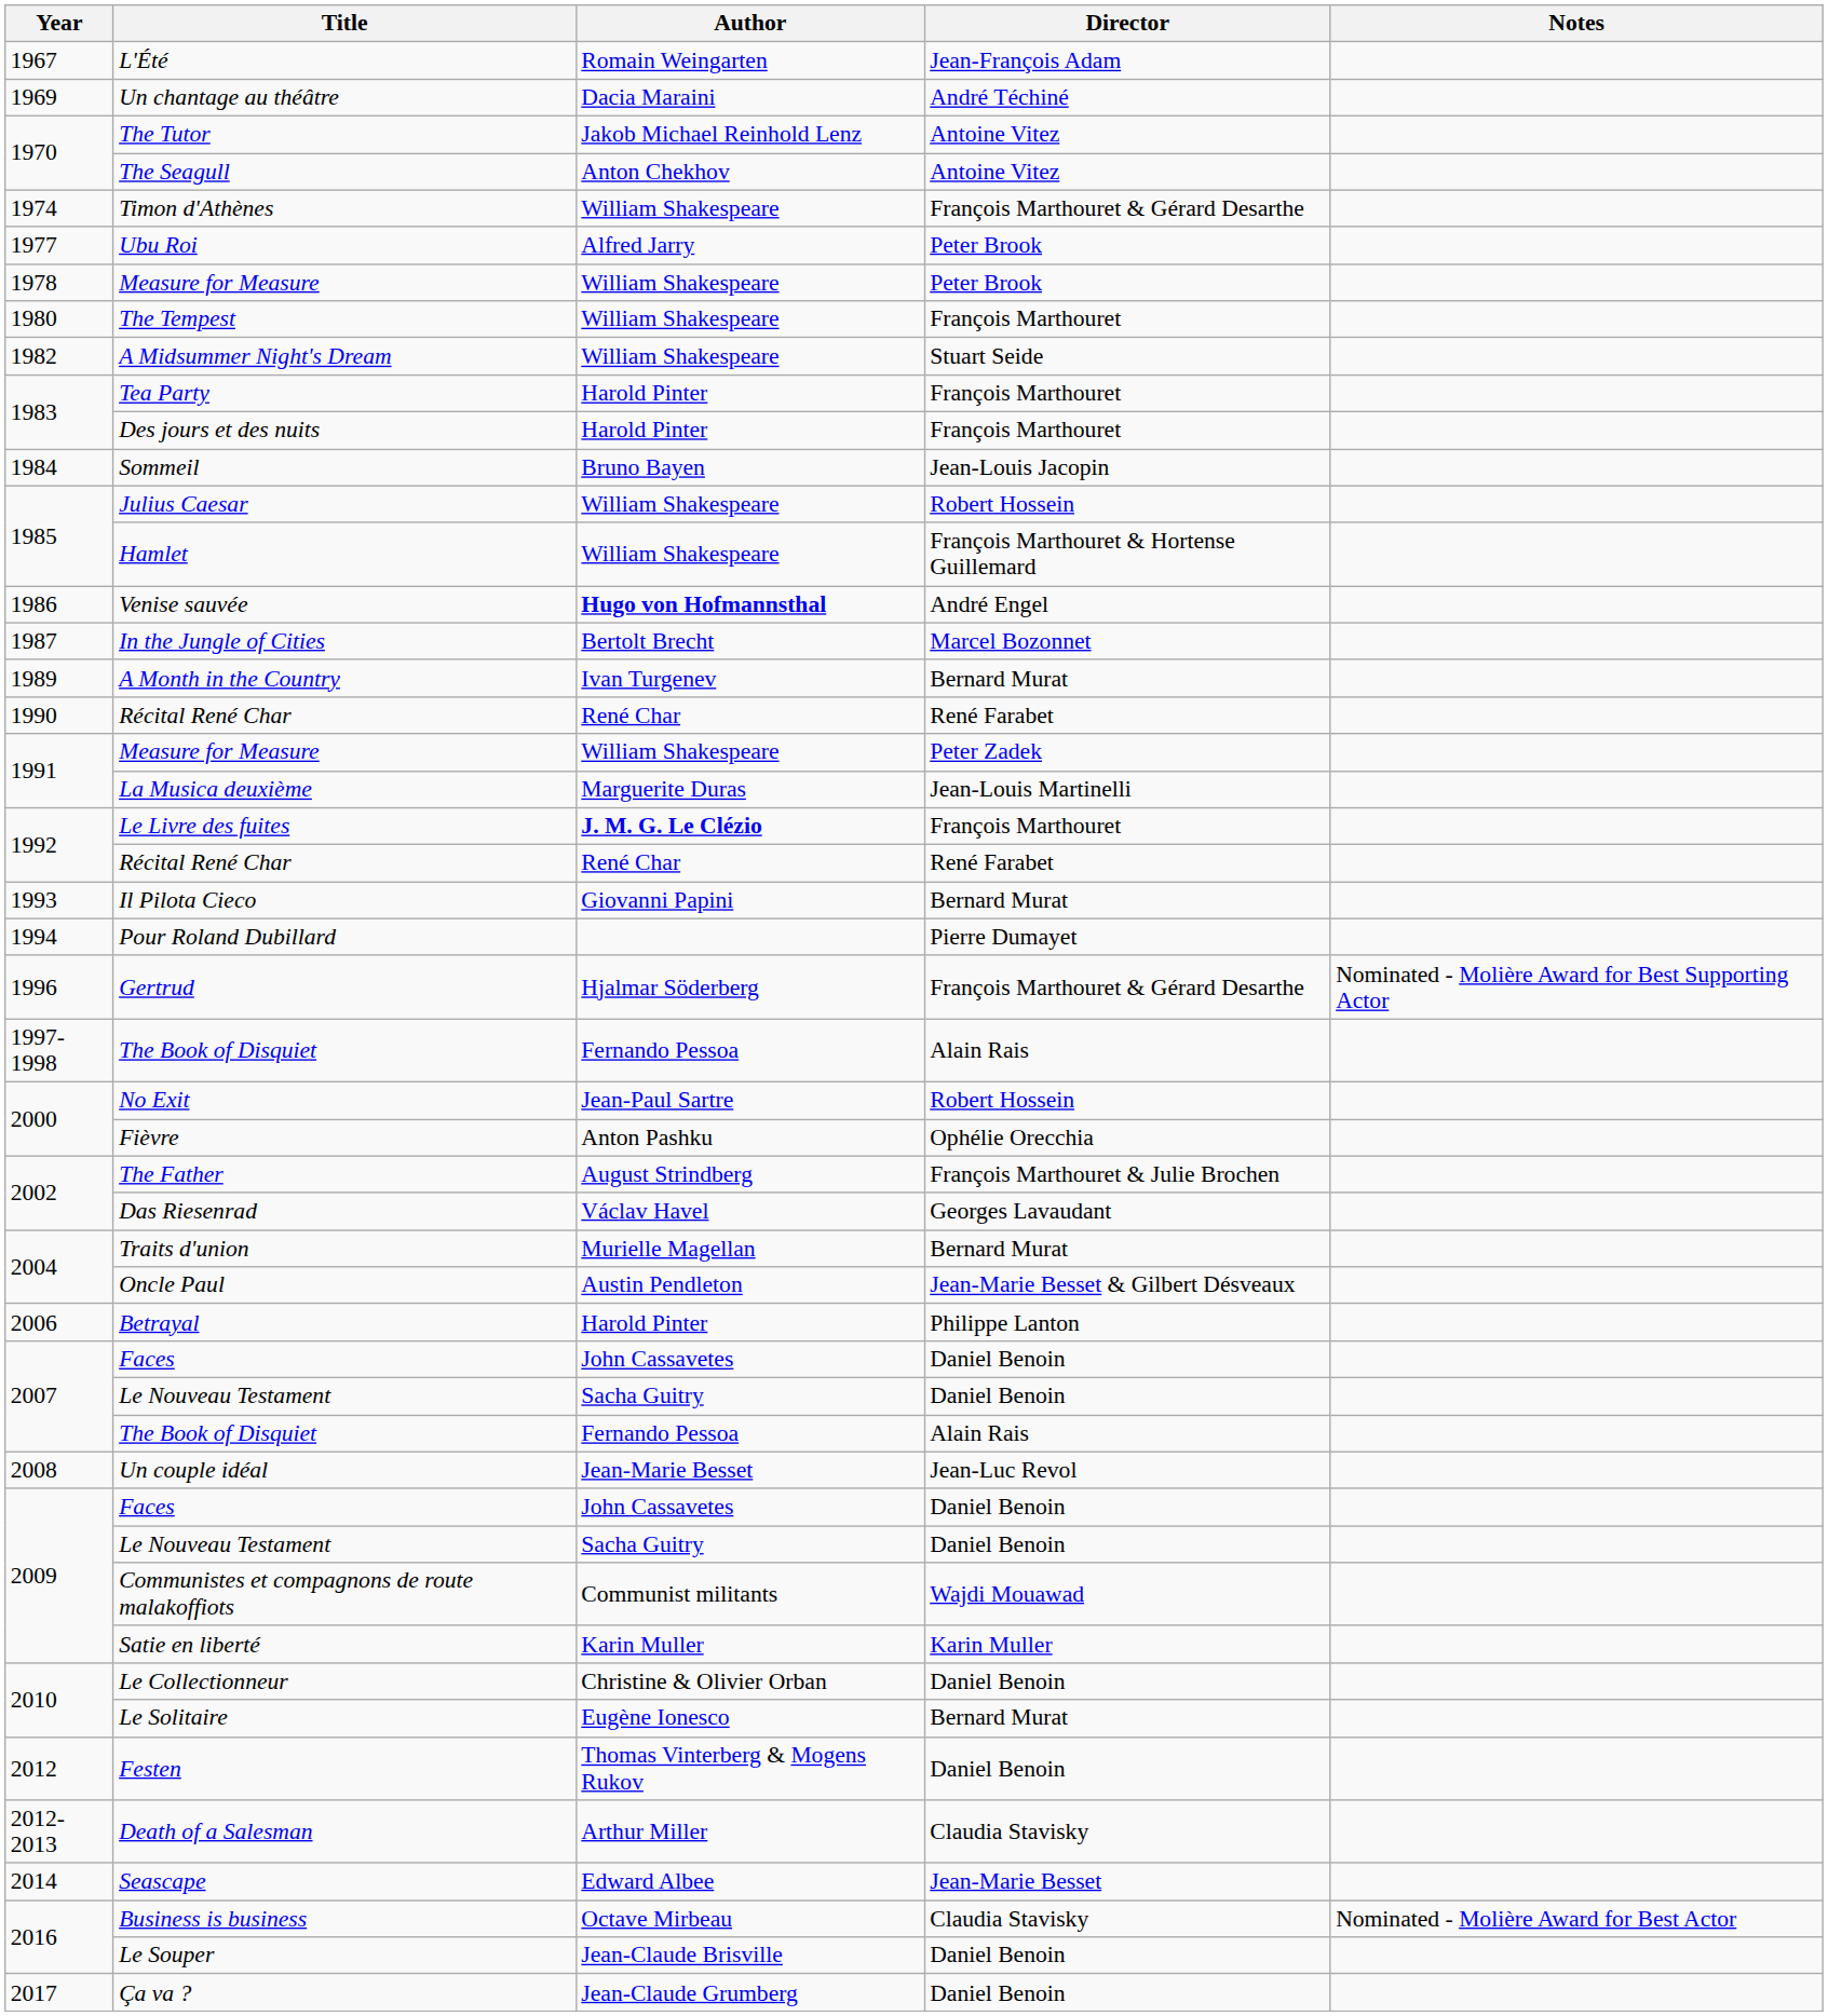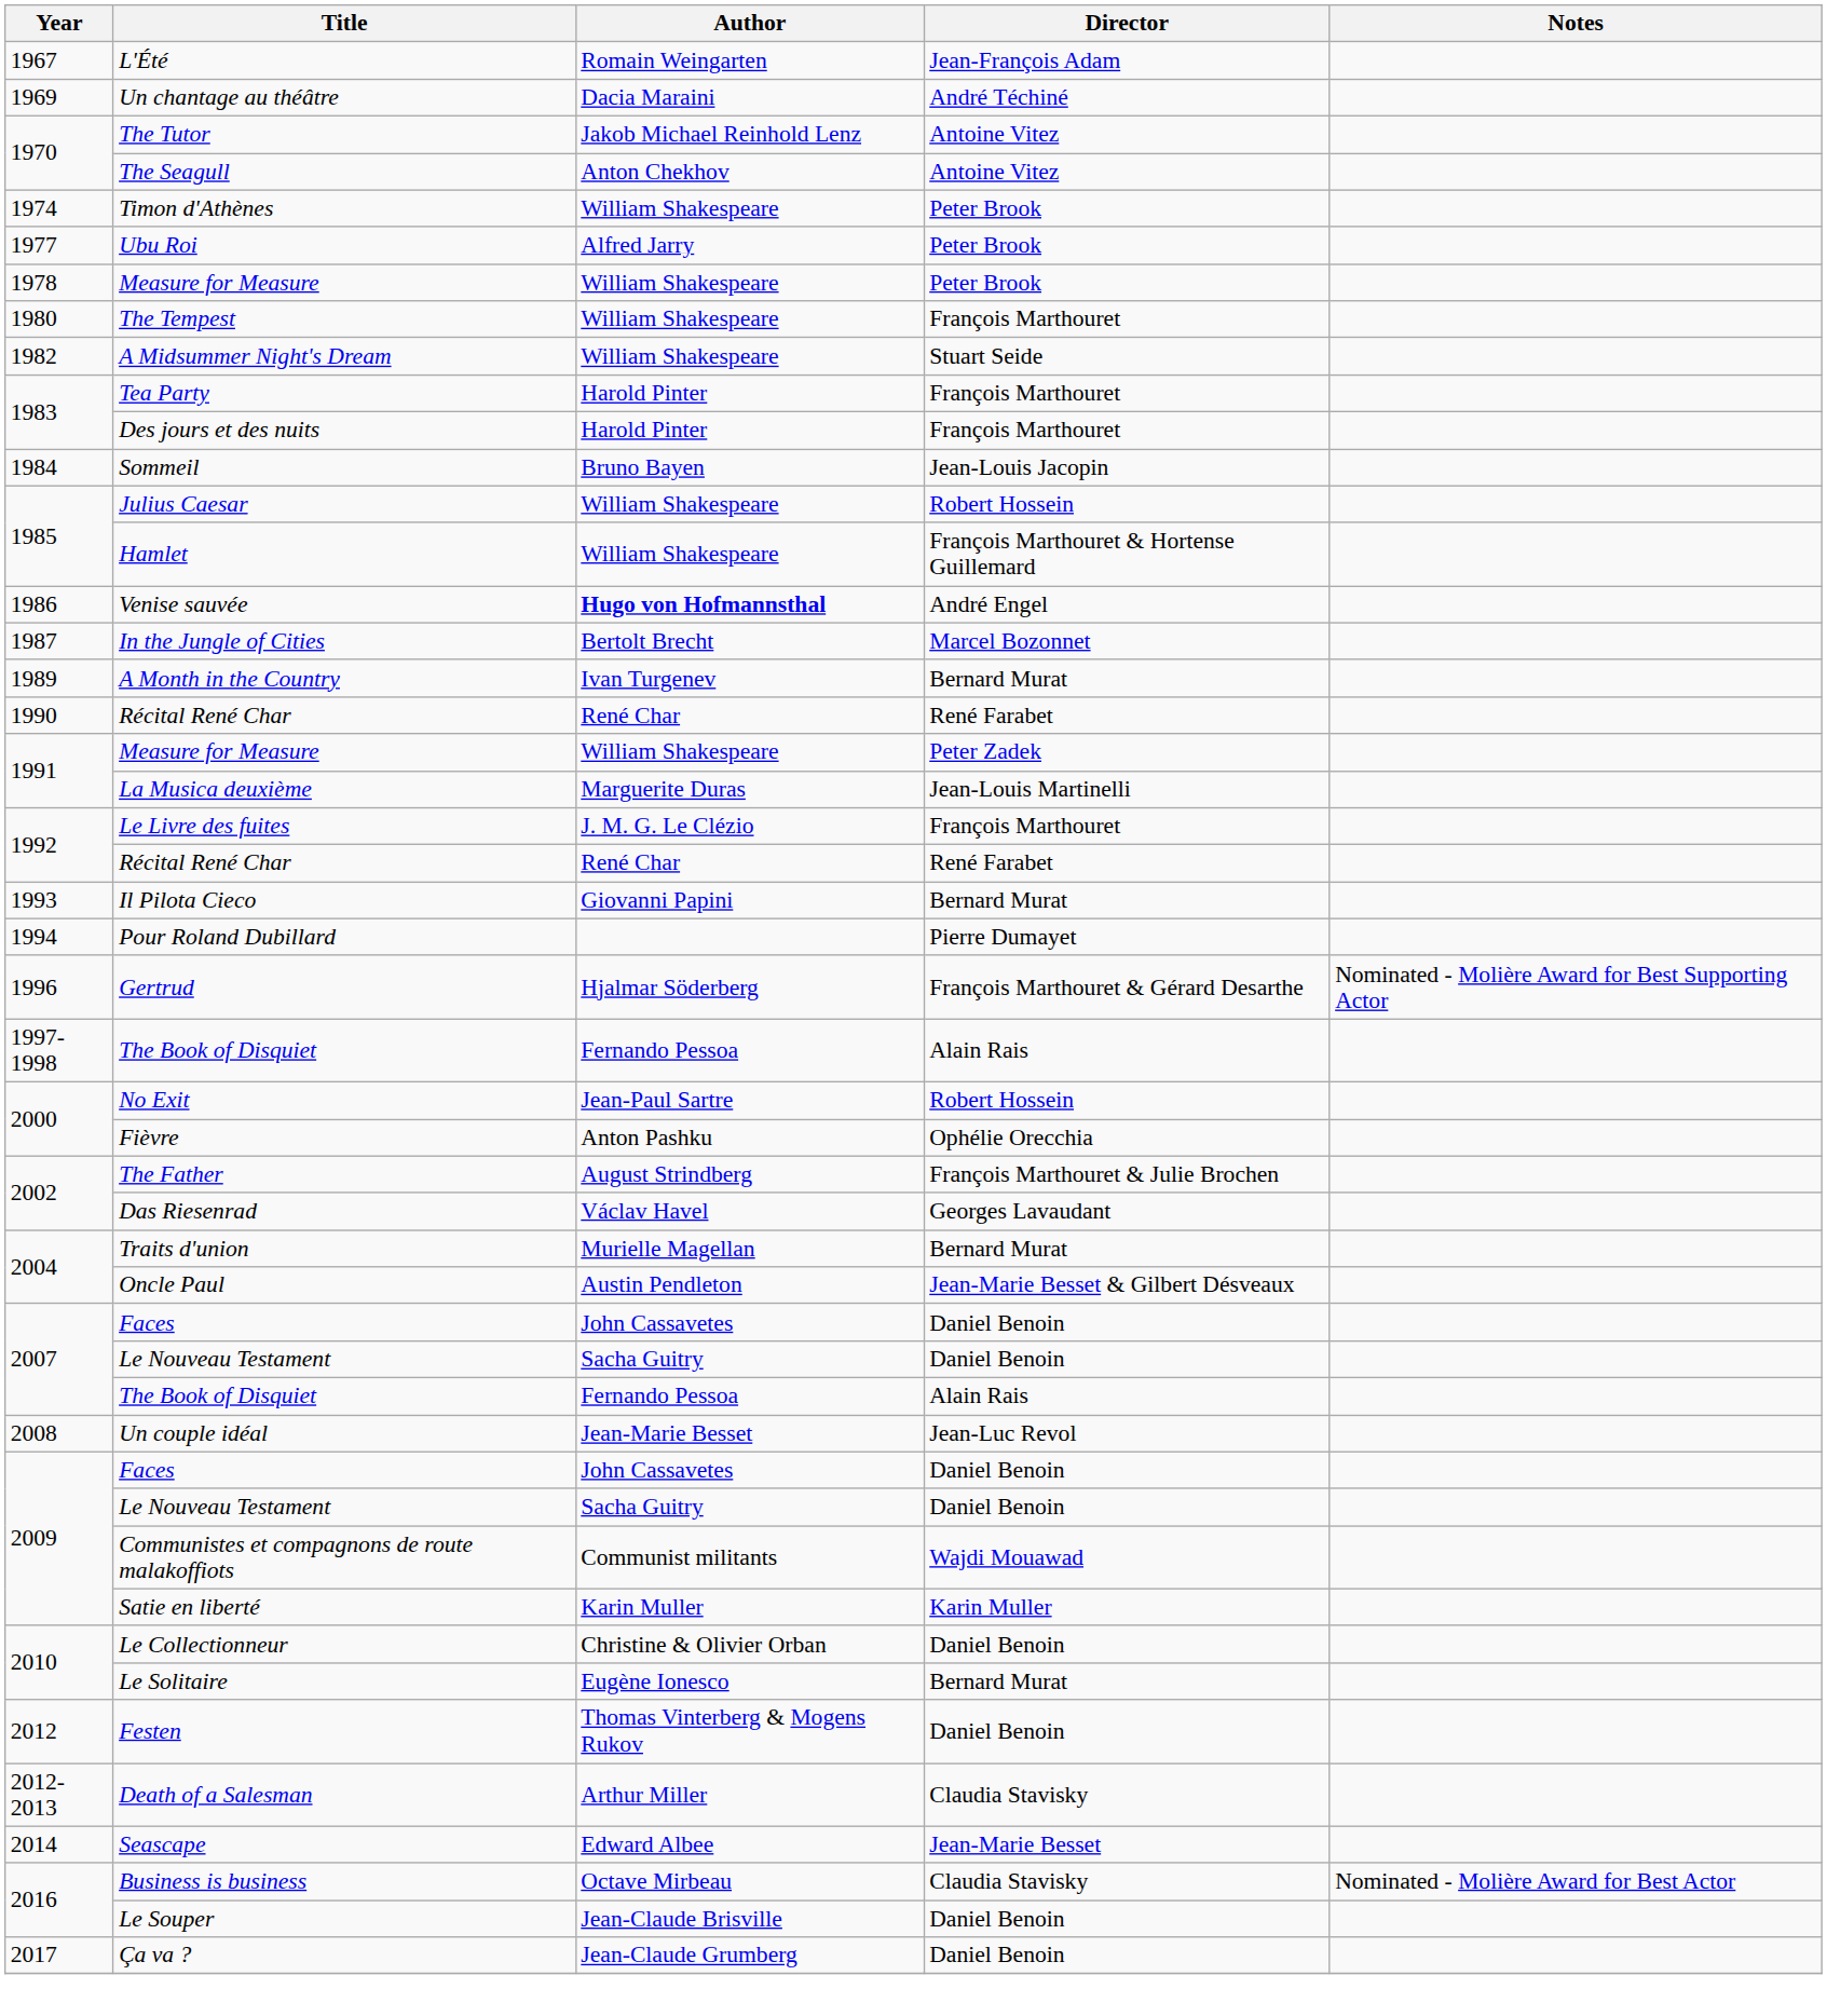 <table class="wikitable">
 <tr>
 <th>Year</th>
 <th>Title</th>
 <th>Author</th>
 <th>Director</th>
 <th>Notes</th>
 </tr>
 <tr>
 <td>1967</td>
 <td><em>L'Été</em></td>
 <td><a href='#'>Romain Weingarten</a></td>
 <td><a href='#'>Jean-François Adam</a></td>
 <td></td>
 </tr>
 <tr>
 <td>1969</td>
 <td><em>Un chantage au théâtre</em></td>
 <td><a href='#'>Dacia Maraini</a></td>
 <td><a href='#'>André Téchiné</a></td>
 <td></td>
 </tr>
 <tr>
 <td rowspan=2>1970</td>
 <td><em><a href='#'>The Tutor</a></em></td>
 <td><a href='#'>Jakob Michael Reinhold Lenz</a></td>
 <td><a href='#'>Antoine Vitez</a></td>
 <td></td>
 </tr>
 <tr>
 <td><em><a href='#'>The Seagull</a></em></td>
 <td><a href='#'>Anton Chekhov</a></td>
 <td><a href='#'>Antoine Vitez</a></td>
 <td></td>
 </tr>
 <tr>
 <td>1974</td>
 <td><em>Timon d'Athènes</em></td>
 <td><a href='#'>William Shakespeare</a></td>
-<td>François Marthouret & Gérard Desarthe</td>
+<td><a href='#'>Peter Brook</a></td>
 <td></td>
 </tr>
 <tr>
 <td>1977</td>
 <td><em><a href='#'>Ubu Roi</a></em></td>
 <td><a href='#'>Alfred Jarry</a></td>
 <td><a href='#'>Peter Brook</a></td>
 <td></td>
 </tr>
 <tr>
 <td>1978</td>
 <td><em><a href='#'>Measure for Measure</a></em></td>
 <td><a href='#'>William Shakespeare</a></td>
 <td><a href='#'>Peter Brook</a></td>
 <td></td>
 </tr>
 <tr>
 <td>1980</td>
 <td><em><a href='#'>The Tempest</a></em></td>
 <td><a href='#'>William Shakespeare</a></td>
 <td>François Marthouret</td>
 <td></td>
 </tr>
 <tr>
 <td>1982</td>
 <td><em><a href='#'>A Midsummer Night's Dream</a></em></td>
 <td><a href='#'>William Shakespeare</a></td>
 <td>Stuart Seide</td>
 <td></td>
 </tr>
 <tr>
 <td rowspan=2>1983</td>
 <td><em><a href='#'>Tea Party</a></em></td>
 <td><a href='#'>Harold Pinter</a></td>
 <td>François Marthouret</td>
 <td></td>
 </tr>
 <tr>
 <td><em>Des jours et des nuits</em></td>
 <td><a href='#'>Harold Pinter</a></td>
 <td>François Marthouret</td>
 <td></td>
 </tr>
 <tr>
 <td>1984</td>
 <td><em>Sommeil</em></td>
 <td><a href='#'>Bruno Bayen</a></td>
 <td>Jean-Louis Jacopin</td>
 <td></td>
 </tr>
 <tr>
 <td rowspan=2>1985</td>
 <td><em><a href='#'>Julius Caesar</a></em></td>
 <td><a href='#'>William Shakespeare</a></td>
 <td><a href='#'>Robert Hossein</a></td>
 <td></td>
 </tr>
 <tr>
 <td><em><a href='#'>Hamlet</a></em></td>
 <td><a href='#'>William Shakespeare</a></td>
 <td>François Marthouret & Hortense Guillemard</td>
 <td></td>
 </tr>
 <tr>
 <td>1986</td>
 <td><em>Venise sauvée</em></td>
 <td><strong><a href='#'>Hugo von Hofmannsthal</a></strong></td>
 <td>André Engel</td>
 <td></td>
 </tr>
 <tr>
 <td>1987</td>
 <td><em><a href='#'>In the Jungle of Cities</a></em></td>
 <td><a href='#'>Bertolt Brecht</a></td>
 <td><a href='#'>Marcel Bozonnet</a></td>
 <td></td>
 </tr>
 <tr>
 <td>1989</td>
 <td><em><a href='#'>A Month in the Country</a></em></td>
 <td><a href='#'>Ivan Turgenev</a></td>
 <td>Bernard Murat</td>
 <td></td>
 </tr>
 <tr>
 <td>1990</td>
 <td><em>Récital René Char</em></td>
 <td><a href='#'>René Char</a></td>
 <td>René Farabet</td>
 <td></td>
 </tr>
 <tr>
 <td rowspan=2>1991</td>
 <td><em><a href='#'>Measure for Measure</a></em></td>
 <td><a href='#'>William Shakespeare</a></td>
 <td><a href='#'>Peter Zadek</a></td>
 <td></td>
 </tr>
 <tr>
 <td><em><a href='#'>La Musica deuxième</a></em></td>
 <td><a href='#'>Marguerite Duras</a></td>
 <td>Jean-Louis Martinelli</td>
 <td></td>
 </tr>
 <tr>
 <td rowspan=2>1992</td>
 <td><em><a href='#'>Le Livre des fuites</a></em></td>
-<td><strong><a href='#'>J. M. G. Le Clézio</a></strong></td>
+<td><a href='#'>J. M. G. Le Clézio</a></td>
 <td>François Marthouret</td>
 <td></td>
 </tr>
 <tr>
 <td><em>Récital René Char</em></td>
 <td><a href='#'>René Char</a></td>
 <td>René Farabet</td>
 <td></td>
 </tr>
 <tr>
 <td>1993</td>
 <td><em>Il Pilota Cieco</em></td>
 <td><a href='#'>Giovanni Papini</a></td>
 <td>Bernard Murat</td>
 <td></td>
 </tr>
 <tr>
 <td>1994</td>
 <td><em>Pour Roland Dubillard</em></td>
 <td></td>
 <td>Pierre Dumayet</td>
 <td></td>
 </tr>
 <tr>
 <td>1996</td>
 <td><em><a href='#'>Gertrud</a></em></td>
 <td><a href='#'>Hjalmar Söderberg</a></td>
 <td>François Marthouret & Gérard Desarthe</td>
 <td>Nominated - <a href='#'>Molière Award for Best Supporting Actor</a></td>
 </tr>
 <tr>
 <td>1997-1998</td>
 <td><em><a href='#'>The Book of Disquiet</a></em></td>
 <td><a href='#'>Fernando Pessoa</a></td>
 <td>Alain Rais</td>
 <td></td>
 </tr>
 <tr>
 <td rowspan=2>2000</td>
 <td><em><a href='#'>No Exit</a></em></td>
 <td><a href='#'>Jean-Paul Sartre</a></td>
 <td><a href='#'>Robert Hossein</a></td>
 <td></td>
 </tr>
 <tr>
 <td><em>Fièvre</em></td>
 <td>Anton Pashku</td>
 <td>Ophélie Orecchia</td>
 <td></td>
 </tr>
 <tr>
 <td rowspan=2>2002</td>
 <td><em><a href='#'>The Father</a></em></td>
 <td><a href='#'>August Strindberg</a></td>
 <td>François Marthouret & Julie Brochen</td>
 <td></td>
 </tr>
 <tr>
 <td><em>Das Riesenrad</em></td>
 <td><a href='#'>Václav Havel</a></td>
 <td>Georges Lavaudant</td>
 <td></td>
 </tr>
 <tr>
 <td rowspan=2>2004</td>
 <td><em>Traits d'union</em></td>
 <td><a href='#'>Murielle Magellan</a></td>
 <td>Bernard Murat</td>
 <td></td>
 </tr>
 <tr>
 <td><em>Oncle Paul</em></td>
 <td><a href='#'>Austin Pendleton</a></td>
 <td><a href='#'>Jean-Marie Besset</a> & Gilbert Désveaux</td>
-<td></td>
-</tr>
-<tr>
-<td>2006</td>
-<td><em><a href='#'>Betrayal</a></em></td>
-<td><a href='#'>Harold Pinter</a></td>
-<td>Philippe Lanton</td>
 <td></td>
 </tr>
 <tr>
 <td rowspan=3>2007</td>
 <td><em><a href='#'>Faces</a></em></td>
 <td><a href='#'>John Cassavetes</a></td>
 <td>Daniel Benoin</td>
 <td></td>
 </tr>
 <tr>
 <td><em>Le Nouveau Testament</em></td>
 <td><a href='#'>Sacha Guitry</a></td>
 <td>Daniel Benoin</td>
 <td></td>
 </tr>
 <tr>
 <td><em><a href='#'>The Book of Disquiet</a></em></td>
 <td><a href='#'>Fernando Pessoa</a></td>
 <td>Alain Rais</td>
 <td></td>
 </tr>
 <tr>
 <td>2008</td>
 <td><em>Un couple idéal</em></td>
 <td><a href='#'>Jean-Marie Besset</a></td>
 <td>Jean-Luc Revol</td>
 <td></td>
 </tr>
 <tr>
 <td rowspan=4>2009</td>
 <td><em><a href='#'>Faces</a></em></td>
 <td><a href='#'>John Cassavetes</a></td>
 <td>Daniel Benoin</td>
 <td></td>
 </tr>
 <tr>
 <td><em>Le Nouveau Testament</em></td>
 <td><a href='#'>Sacha Guitry</a></td>
 <td>Daniel Benoin</td>
 <td></td>
 </tr>
 <tr>
 <td><em>Communistes et compagnons de route malakoffiots</em></td>
 <td>Communist militants</td>
 <td><a href='#'>Wajdi Mouawad</a></td>
 <td></td>
 </tr>
 <tr>
 <td><em>Satie en liberté</em></td>
 <td><a href='#'>Karin Muller</a></td>
 <td><a href='#'>Karin Muller</a></td>
 <td></td>
 </tr>
 <tr>
 <td rowspan=2>2010</td>
 <td><em>Le Collectionneur</em></td>
 <td>Christine & Olivier Orban</td>
 <td>Daniel Benoin</td>
 <td></td>
 </tr>
 <tr>
 <td><em>Le Solitaire</em></td>
 <td><a href='#'>Eugène Ionesco</a></td>
 <td>Bernard Murat</td>
 <td></td>
 </tr>
 <tr>
 <td>2012</td>
 <td><em><a href='#'>Festen</a></em></td>
 <td><a href='#'>Thomas Vinterberg</a> & <a href='#'>Mogens Rukov</a></td>
 <td>Daniel Benoin</td>
 <td></td>
 </tr>
 <tr>
 <td>2012-2013</td>
 <td><em><a href='#'>Death of a Salesman</a></em></td>
 <td><a href='#'>Arthur Miller</a></td>
 <td>Claudia Stavisky</td>
 <td></td>
 </tr>
 <tr>
 <td>2014</td>
 <td><em><a href='#'>Seascape</a></em></td>
 <td><a href='#'>Edward Albee</a></td>
 <td><a href='#'>Jean-Marie Besset</a></td>
 <td></td>
 </tr>
 <tr>
 <td rowspan=2>2016</td>
 <td><em><a href='#'>Business is business</a></em></td>
 <td><a href='#'>Octave Mirbeau</a></td>
 <td>Claudia Stavisky</td>
 <td>Nominated - <a href='#'>Molière Award for Best Actor</a></td>
 </tr>
 <tr>
 <td><em>Le Souper</em></td>
 <td><a href='#'>Jean-Claude Brisville</a></td>
 <td>Daniel Benoin</td>
 <td></td>
 </tr>
 <tr>
 <td>2017</td>
 <td><em>Ça va ?</em></td>
 <td><a href='#'>Jean-Claude Grumberg</a></td>
 <td>Daniel Benoin</td>
 <td></td>
 </tr>
 <tr>
 </tr>
 </table>
